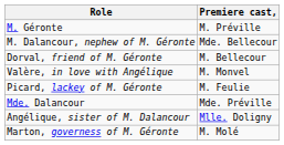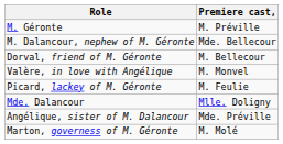 <table class="wikitable">
 <tr>
 <th>Role</th>
 <th>Premiere cast, </th>
 </tr>
 <tr>
 <td><a href='#'>M.</a> Géronte</td>
 <td>M. Préville</td>
 </tr>
 <tr>
 <td>M. Dalancour, <em>nephew of M. Géronte</em></td>
 <td>Mde. Bellecour</td>
 </tr>
 <tr>
 <td>Dorval, <em>friend of M. Géronte</em></td>
 <td>M. Bellecour</td>
 </tr>
 <tr>
 <td>Valère, <em>in love with Angélique</em></td>
 <td>M. Monvel</td>
 </tr>
 <tr>
 <td>Picard, <em><a href='#'>lackey</a> of M. Géronte</em></td>
 <td>M. Feulie</td>
 </tr>
 <tr>
 <td><a href='#'>Mde.</a> Dalancour</td>
-<td>Mde. Préville</td>
+<td><a href='#'>Mlle.</a> Doligny</td>
 </tr>
 <tr>
 <td>Angélique, <em>sister of M. Dalancour</em></td>
-<td><a href='#'>Mlle.</a> Doligny</td>
+<td>Mde. Préville</td>
 </tr>
 <tr>
 <td>Marton, <em><a href='#'>governess</a> of M. Géronte</em></td>
 <td>M. Molé</td>
 </tr>
 </table>
